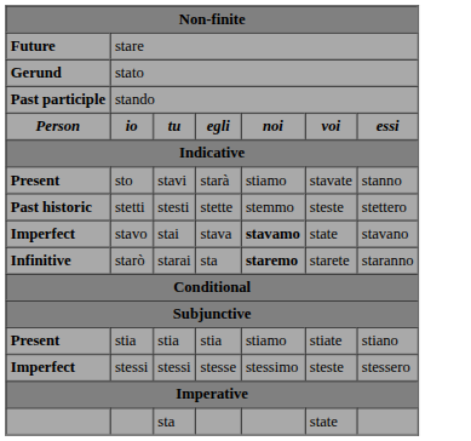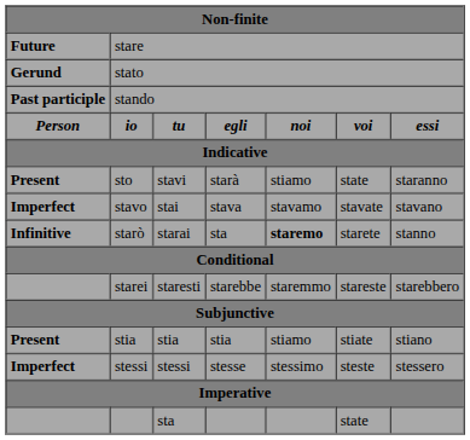 <table border="1" cellpadding="4" cellspacing="0" style="background-color: darkgray;" style="font-size: 90%">
 <tr>
 <th bgcolor="gray" colspan="7">Non-finite</th>
 </tr>
 <tr>
 <td><strong>Future</strong></td>
 <td colspan="6">stare</td>
 </tr>
 <tr>
 <td><strong>Gerund</strong></td>
 <td colspan="6">stato</td>
 </tr>
 <tr>
 <td><strong>Past participle</strong></td>
 <td colspan="6">stando</td>
 </tr>
 <tr>
 <th><em>Person</em></th>
 <th><em>io</em></th>
 <th><em>tu</em></th>
 <th><em>egli</em></th>
 <th><em>noi</em></th>
 <th><em>voi</em></th>
 <th><em>essi</em></th>
 </tr>
 <tr>
 <th bgcolor="gray" colspan="7">Indicative</th>
 </tr>
 <tr>
 <td><strong>Present</strong></td>
 <td>sto</td>
 <td>stavi</td>
 <td>starà</td>
 <td>stiamo</td>
-<td>stavate</td>
-<td>stanno</td>
-</tr>
-<tr>
-<td><strong>Past historic</strong></td>
-<td>stetti</td>
-<td>stesti</td>
-<td>stette</td>
-<td>stemmo</td>
-<td>steste</td>
-<td>stettero</td>
+<td>state</td>
+<td>staranno</td>
 </tr>
 <tr>
 <td><strong>Imperfect</strong></td>
 <td>stavo</td>
 <td>stai</td>
 <td>stava</td>
-<td><strong>stavamo</strong></td>
-<td>state</td>
+<td>stavamo</td>
+<td>stavate</td>
 <td>stavano</td>
 </tr>
 <tr>
 <td><strong>Infinitive</strong></td>
 <td>starò</td>
 <td>starai</td>
 <td>sta</td>
 <td><strong>staremo</strong></td>
 <td>starete</td>
-<td>staranno</td>
+<td>stanno</td>
 </tr>
 <tr>
 <th bgcolor="gray" colspan="7">Conditional</th>
+</tr>
+<tr>
+<td> </td>
+<td>starei</td>
+<td>staresti</td>
+<td>starebbe</td>
+<td>staremmo</td>
+<td>stareste</td>
+<td>starebbero</td>
 </tr>
 <tr>
 <th bgcolor="gray" colspan="7">Subjunctive</th>
 </tr>
 <tr>
 <td><strong>Present</strong></td>
 <td>stia</td>
 <td>stia</td>
 <td>stia</td>
 <td>stiamo</td>
 <td>stiate</td>
 <td>stiano</td>
 </tr>
 <tr>
 <td><strong>Imperfect</strong></td>
 <td>stessi</td>
 <td>stessi</td>
 <td>stesse</td>
 <td>stessimo</td>
 <td>steste</td>
 <td>stessero</td>
 </tr>
 <tr>
 <th bgcolor="gray" colspan="7">Imperative</th>
 </tr>
 <tr>
 <td> </td>
 <td> </td>
 <td>sta</td>
 <td> </td>
 <td> </td>
 <td>state</td>
 <td> </td>
 </tr>
 </table>
